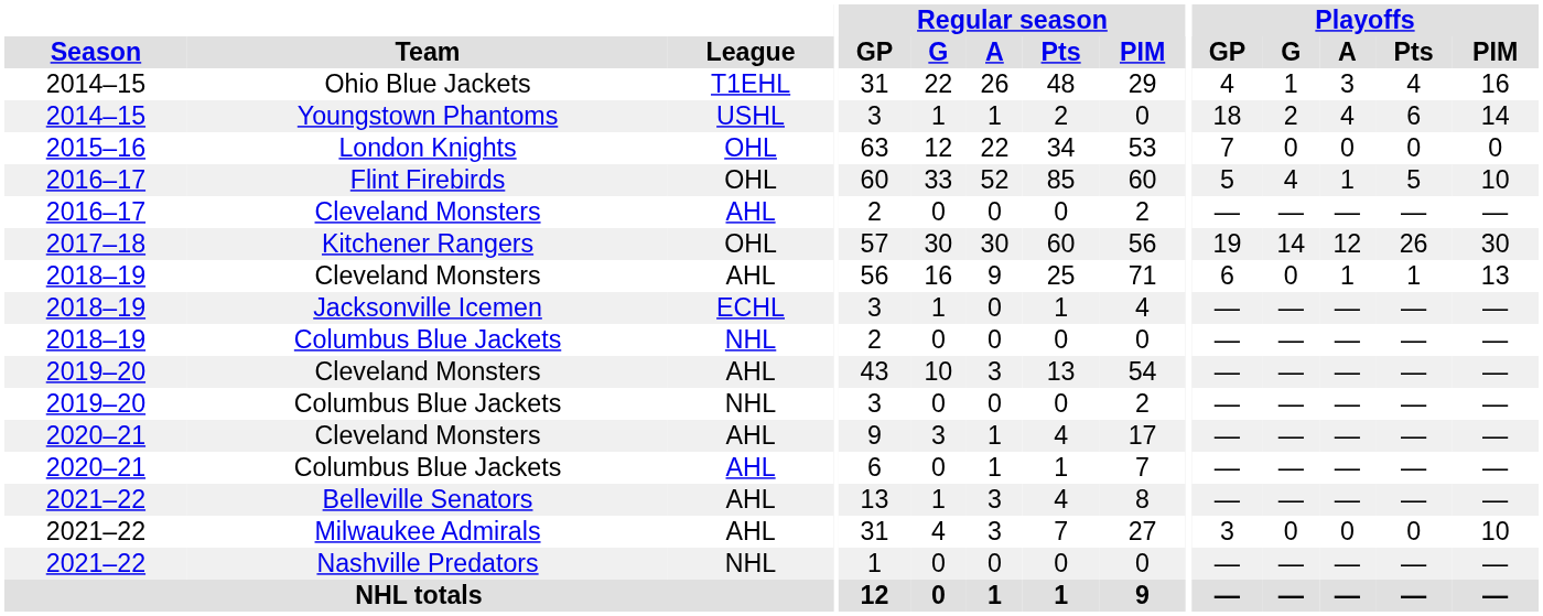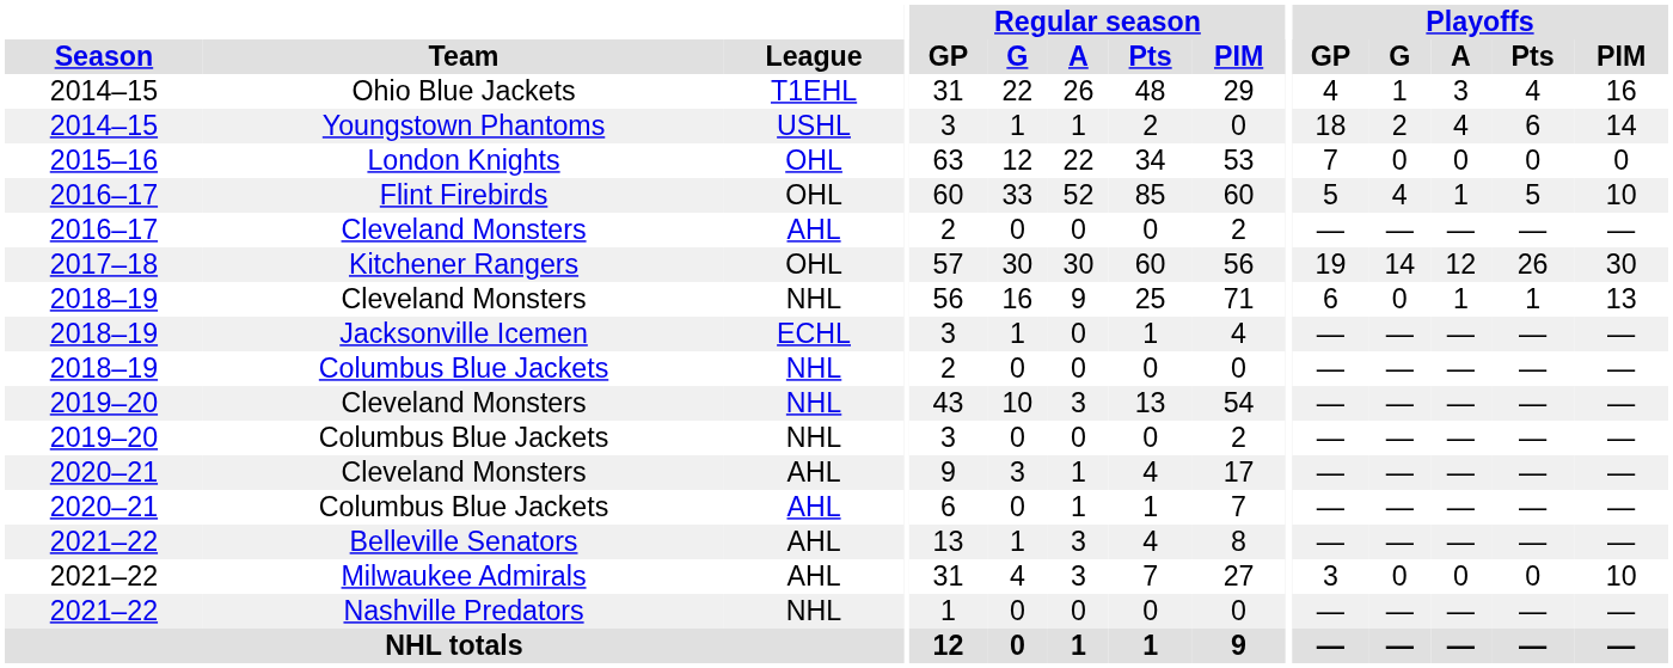 <table border="0" cellpadding="1" cellspacing="0" style="text-align:center; width:60em">
 <tr bgcolor="#e0e0e0">
 <th colspan="3" bgcolor="#ffffff"></th>
 <th rowspan="92" bgcolor="#ffffff"></th>
 <th colspan="5"><a href='#'>Regular season</a></th>
 <th rowspan="92" bgcolor="#ffffff"></th>
 <th colspan="5"><a href='#'>Playoffs</a></th>
 </tr>
 <tr bgcolor="#e0e0e0">
 <th><a href='#'>Season</a></th>
 <th>Team</th>
 <th>League</th>
 <th>GP</th>
 <th><a href='#'>G</a></th>
 <th><a href='#'>A</a></th>
 <th><a href='#'>Pts</a></th>
 <th><a href='#'>PIM</a></th>
 <th>GP</th>
 <th>G</th>
 <th>A</th>
 <th>Pts</th>
 <th>PIM</th>
 </tr>
 <tr>
 <td>2014–15</td>
 <td>Ohio Blue Jackets</td>
 <td><a href='#'>T1EHL</a></td>
 <td>31</td>
 <td>22</td>
 <td>26</td>
 <td>48</td>
 <td>29</td>
 <td>4</td>
 <td>1</td>
 <td>3</td>
 <td>4</td>
 <td>16</td>
 </tr>
 <tr bgcolor="#f0f0f0">
 <td><a href='#'>2014–15</a></td>
 <td><a href='#'>Youngstown Phantoms</a></td>
 <td><a href='#'>USHL</a></td>
 <td>3</td>
 <td>1</td>
 <td>1</td>
 <td>2</td>
 <td>0</td>
 <td>18</td>
 <td>2</td>
 <td>4</td>
 <td>6</td>
 <td>14</td>
 </tr>
 <tr>
 <td><a href='#'>2015–16</a></td>
 <td><a href='#'>London Knights</a></td>
 <td><a href='#'>OHL</a></td>
 <td>63</td>
 <td>12</td>
 <td>22</td>
 <td>34</td>
 <td>53</td>
 <td>7</td>
 <td>0</td>
 <td>0</td>
 <td>0</td>
 <td>0</td>
 </tr>
 <tr bgcolor="#f0f0f0">
 <td><a href='#'>2016–17</a></td>
 <td><a href='#'>Flint Firebirds</a></td>
 <td>OHL</td>
 <td>60</td>
 <td>33</td>
 <td>52</td>
 <td>85</td>
 <td>60</td>
 <td>5</td>
 <td>4</td>
 <td>1</td>
 <td>5</td>
 <td>10</td>
 </tr>
 <tr>
 <td><a href='#'>2016–17</a></td>
 <td><a href='#'>Cleveland Monsters</a></td>
 <td><a href='#'>AHL</a></td>
 <td>2</td>
 <td>0</td>
 <td>0</td>
 <td>0</td>
 <td>2</td>
 <td>—</td>
 <td>—</td>
 <td>—</td>
 <td>—</td>
 <td>—</td>
 </tr>
 <tr bgcolor="#f0f0f0">
 <td><a href='#'>2017–18</a></td>
 <td><a href='#'>Kitchener Rangers</a></td>
 <td>OHL</td>
 <td>57</td>
 <td>30</td>
 <td>30</td>
 <td>60</td>
 <td>56</td>
 <td>19</td>
 <td>14</td>
 <td>12</td>
 <td>26</td>
 <td>30</td>
 </tr>
 <tr>
 <td><a href='#'>2018–19</a></td>
 <td>Cleveland Monsters</td>
-<td>AHL</td>
+<td>NHL</td>
 <td>56</td>
 <td>16</td>
 <td>9</td>
 <td>25</td>
 <td>71</td>
 <td>6</td>
 <td>0</td>
 <td>1</td>
 <td>1</td>
 <td>13</td>
 </tr>
 <tr bgcolor="#f0f0f0">
 <td><a href='#'>2018–19</a></td>
 <td><a href='#'>Jacksonville Icemen</a></td>
 <td><a href='#'>ECHL</a></td>
 <td>3</td>
 <td>1</td>
 <td>0</td>
 <td>1</td>
 <td>4</td>
 <td>—</td>
 <td>—</td>
 <td>—</td>
 <td>—</td>
 <td>—</td>
 </tr>
 <tr>
 <td><a href='#'>2018–19</a></td>
 <td><a href='#'>Columbus Blue Jackets</a></td>
 <td><a href='#'>NHL</a></td>
 <td>2</td>
 <td>0</td>
 <td>0</td>
 <td>0</td>
 <td>0</td>
 <td>—</td>
 <td>—</td>
 <td>—</td>
 <td>—</td>
 <td>—</td>
 </tr>
 <tr bgcolor="#f0f0f0">
 <td><a href='#'>2019–20</a></td>
 <td>Cleveland Monsters</td>
-<td>AHL</td>
+<td><a href='#'>NHL</a></td>
 <td>43</td>
 <td>10</td>
 <td>3</td>
 <td>13</td>
 <td>54</td>
 <td>—</td>
 <td>—</td>
 <td>—</td>
 <td>—</td>
 <td>—</td>
 </tr>
 <tr>
 <td><a href='#'>2019–20</a></td>
 <td>Columbus Blue Jackets</td>
 <td>NHL</td>
 <td>3</td>
 <td>0</td>
 <td>0</td>
 <td>0</td>
 <td>2</td>
 <td>—</td>
 <td>—</td>
 <td>—</td>
 <td>—</td>
 <td>—</td>
 </tr>
 <tr bgcolor="#f0f0f0">
 <td><a href='#'>2020–21</a></td>
 <td>Cleveland Monsters</td>
 <td>AHL</td>
 <td>9</td>
 <td>3</td>
 <td>1</td>
 <td>4</td>
 <td>17</td>
 <td>—</td>
 <td>—</td>
 <td>—</td>
 <td>—</td>
 <td>—</td>
 </tr>
 <tr>
 <td><a href='#'>2020–21</a></td>
 <td>Columbus Blue Jackets</td>
 <td><a href='#'>AHL</a></td>
 <td>6</td>
 <td>0</td>
 <td>1</td>
 <td>1</td>
 <td>7</td>
 <td>—</td>
 <td>—</td>
 <td>—</td>
 <td>—</td>
 <td>—</td>
 </tr>
 <tr bgcolor="#f0f0f0">
 <td><a href='#'>2021–22</a></td>
 <td><a href='#'>Belleville Senators</a></td>
 <td>AHL</td>
 <td>13</td>
 <td>1</td>
 <td>3</td>
 <td>4</td>
 <td>8</td>
 <td>—</td>
 <td>—</td>
 <td>—</td>
 <td>—</td>
 <td>—</td>
 </tr>
 <tr>
 <td>2021–22</td>
 <td><a href='#'>Milwaukee Admirals</a></td>
 <td>AHL</td>
 <td>31</td>
 <td>4</td>
 <td>3</td>
 <td>7</td>
 <td>27</td>
 <td>3</td>
 <td>0</td>
 <td>0</td>
 <td>0</td>
 <td>10</td>
 </tr>
 <tr bgcolor="#f0f0f0">
 <td><a href='#'>2021–22</a></td>
 <td><a href='#'>Nashville Predators</a></td>
 <td>NHL</td>
 <td>1</td>
 <td>0</td>
 <td>0</td>
 <td>0</td>
 <td>0</td>
 <td>—</td>
 <td>—</td>
 <td>—</td>
 <td>—</td>
 <td>—</td>
 </tr>
 <tr bgcolor="#e0e0e0">
 <th colspan="3">NHL totals</th>
 <th>12</th>
 <th>0</th>
 <th>1</th>
 <th>1</th>
 <th>9</th>
 <th>—</th>
 <th>—</th>
 <th>—</th>
 <th>—</th>
 <th>—</th>
 </tr>
 </table>
